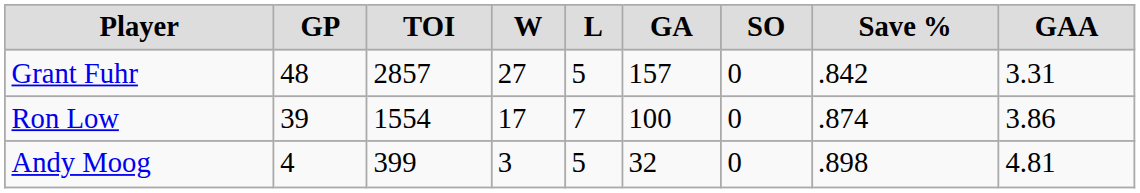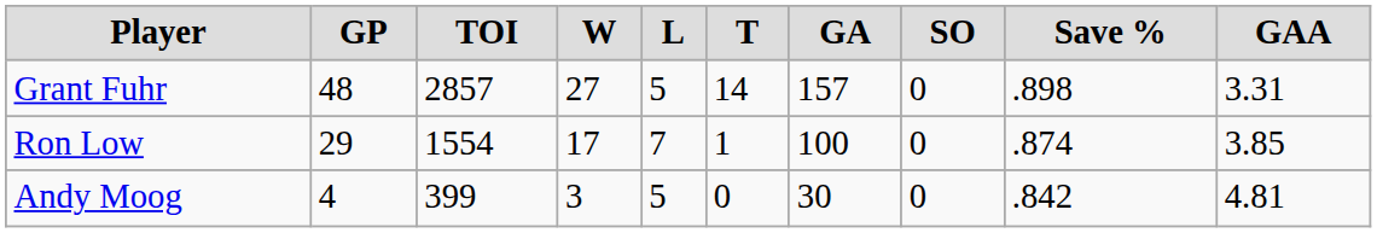 <table class="wikitable" style="width:50%;">
 <tr style="text-align:center; background:#ddd;">
 <td><strong>Player</strong></td>
 <td><strong>GP</strong></td>
 <td><strong>TOI</strong></td>
 <td><strong>W</strong></td>
 <td><strong>L</strong></td>
+<td><strong>T</strong></td>
 <td><strong>GA</strong></td>
 <td><strong>SO</strong></td>
 <td><strong>Save %</strong></td>
 <td><strong>GAA</strong></td>
 </tr>
 <tr>
 <td><a href='#'>Grant Fuhr</a></td>
 <td>48</td>
 <td>2857</td>
 <td>27</td>
 <td>5</td>
+<td>14</td>
 <td>157</td>
 <td>0</td>
-<td>.842</td>
+<td>.898</td>
 <td>3.31</td>
 </tr>
 <tr>
 <td><a href='#'>Ron Low</a></td>
-<td>39</td>
+<td>29</td>
 <td>1554</td>
 <td>17</td>
 <td>7</td>
+<td>1</td>
 <td>100</td>
 <td>0</td>
 <td>.874</td>
-<td>3.86</td>
+<td>3.85</td>
 </tr>
 <tr>
 <td><a href='#'>Andy Moog</a></td>
 <td>4</td>
 <td>399</td>
 <td>3</td>
 <td>5</td>
-<td>32</td>
 <td>0</td>
-<td>.898</td>
+<td>30</td>
+<td>0</td>
+<td>.842</td>
 <td>4.81</td>
 </tr>
 </table>
